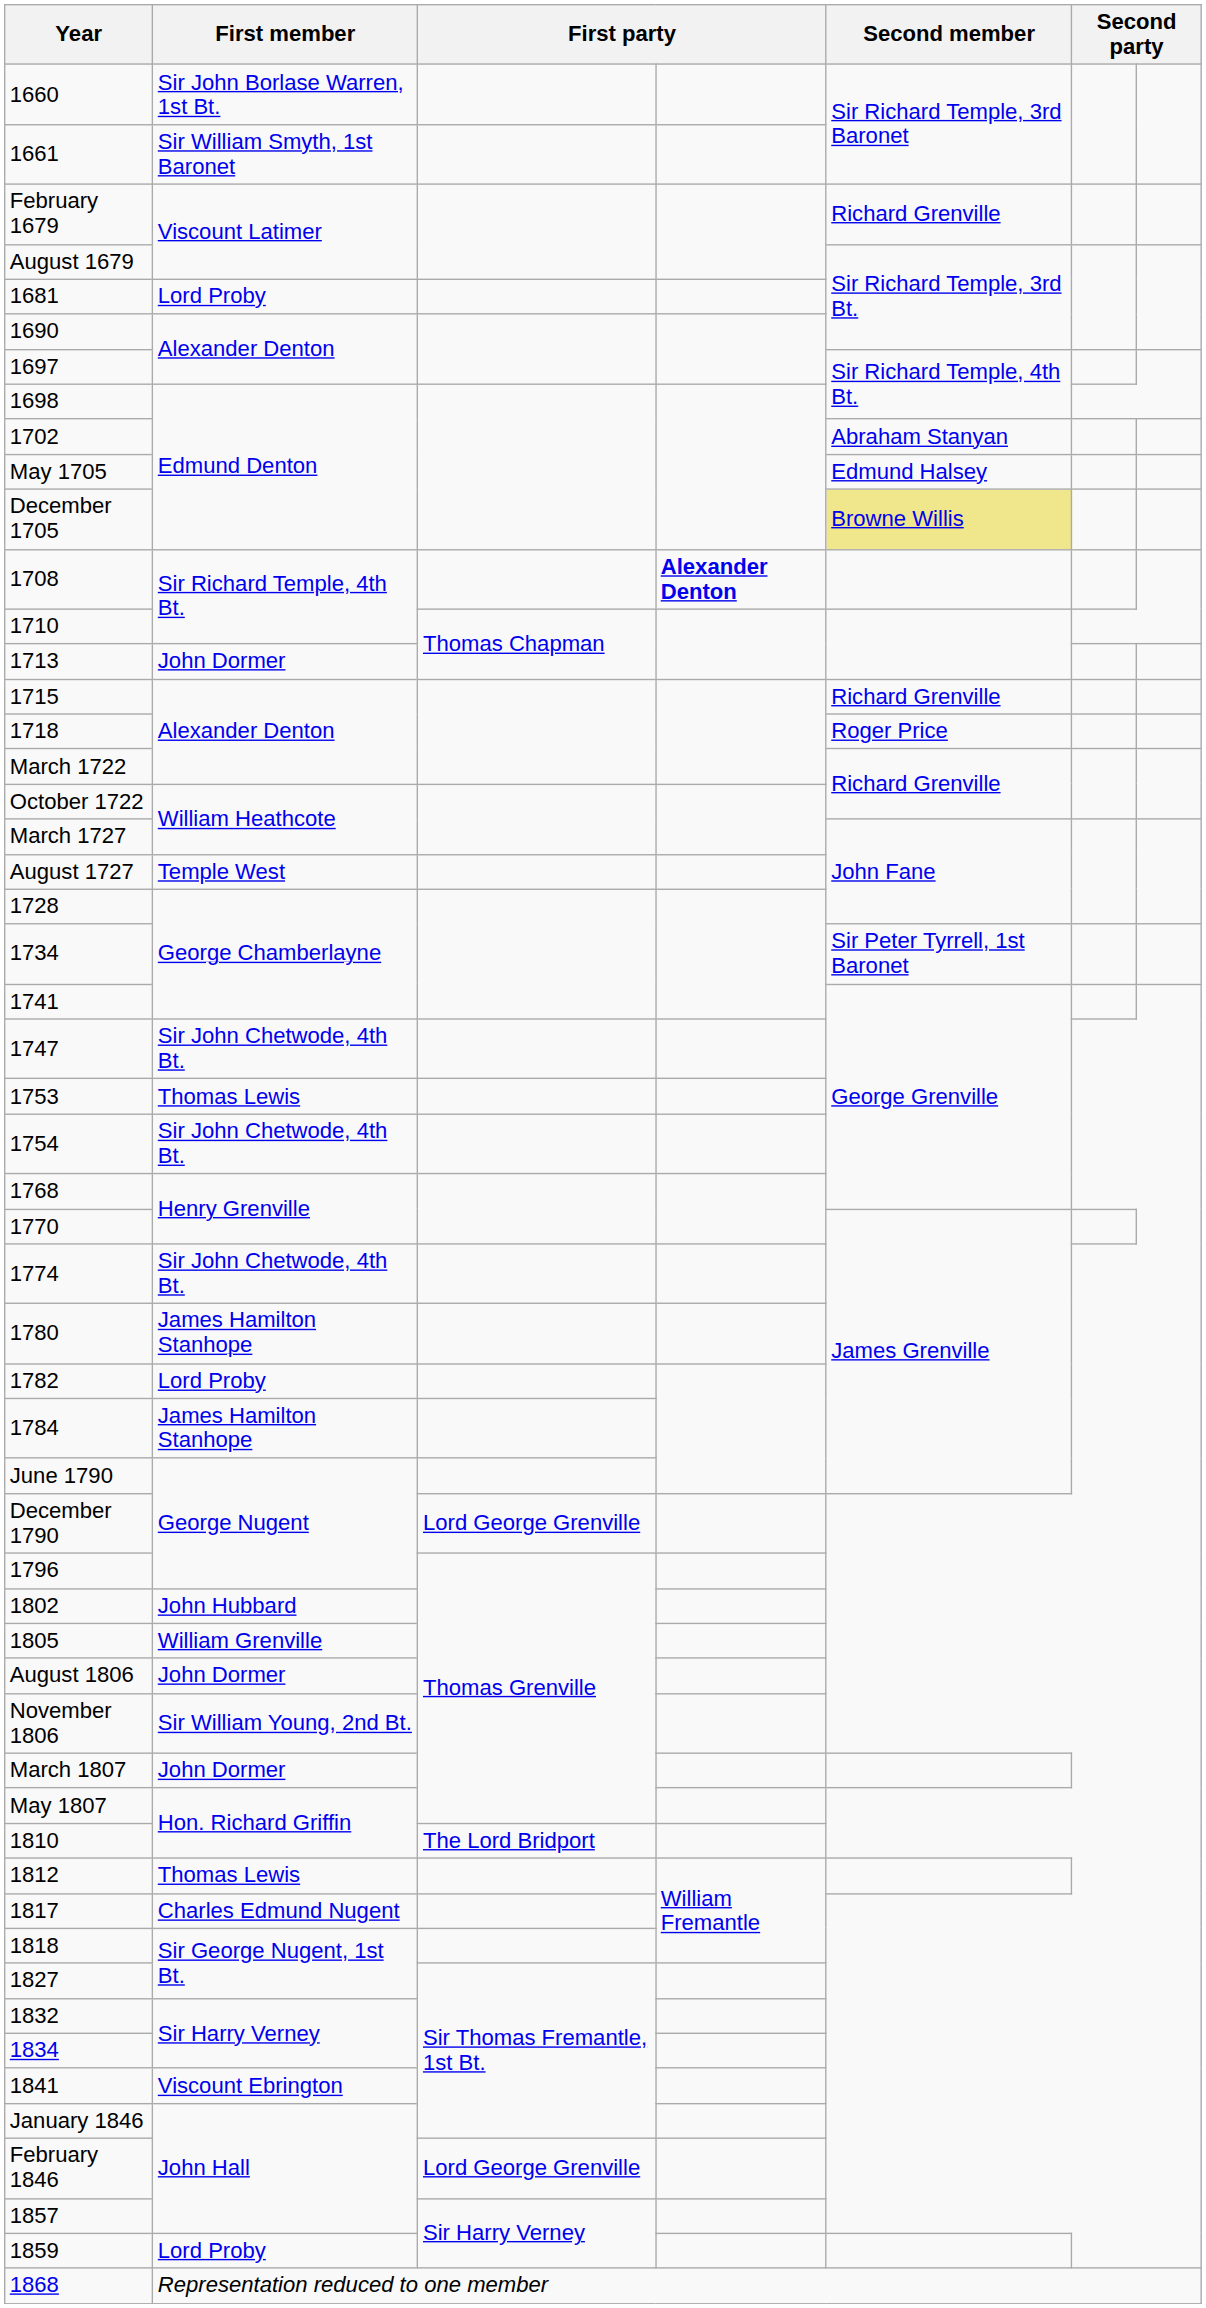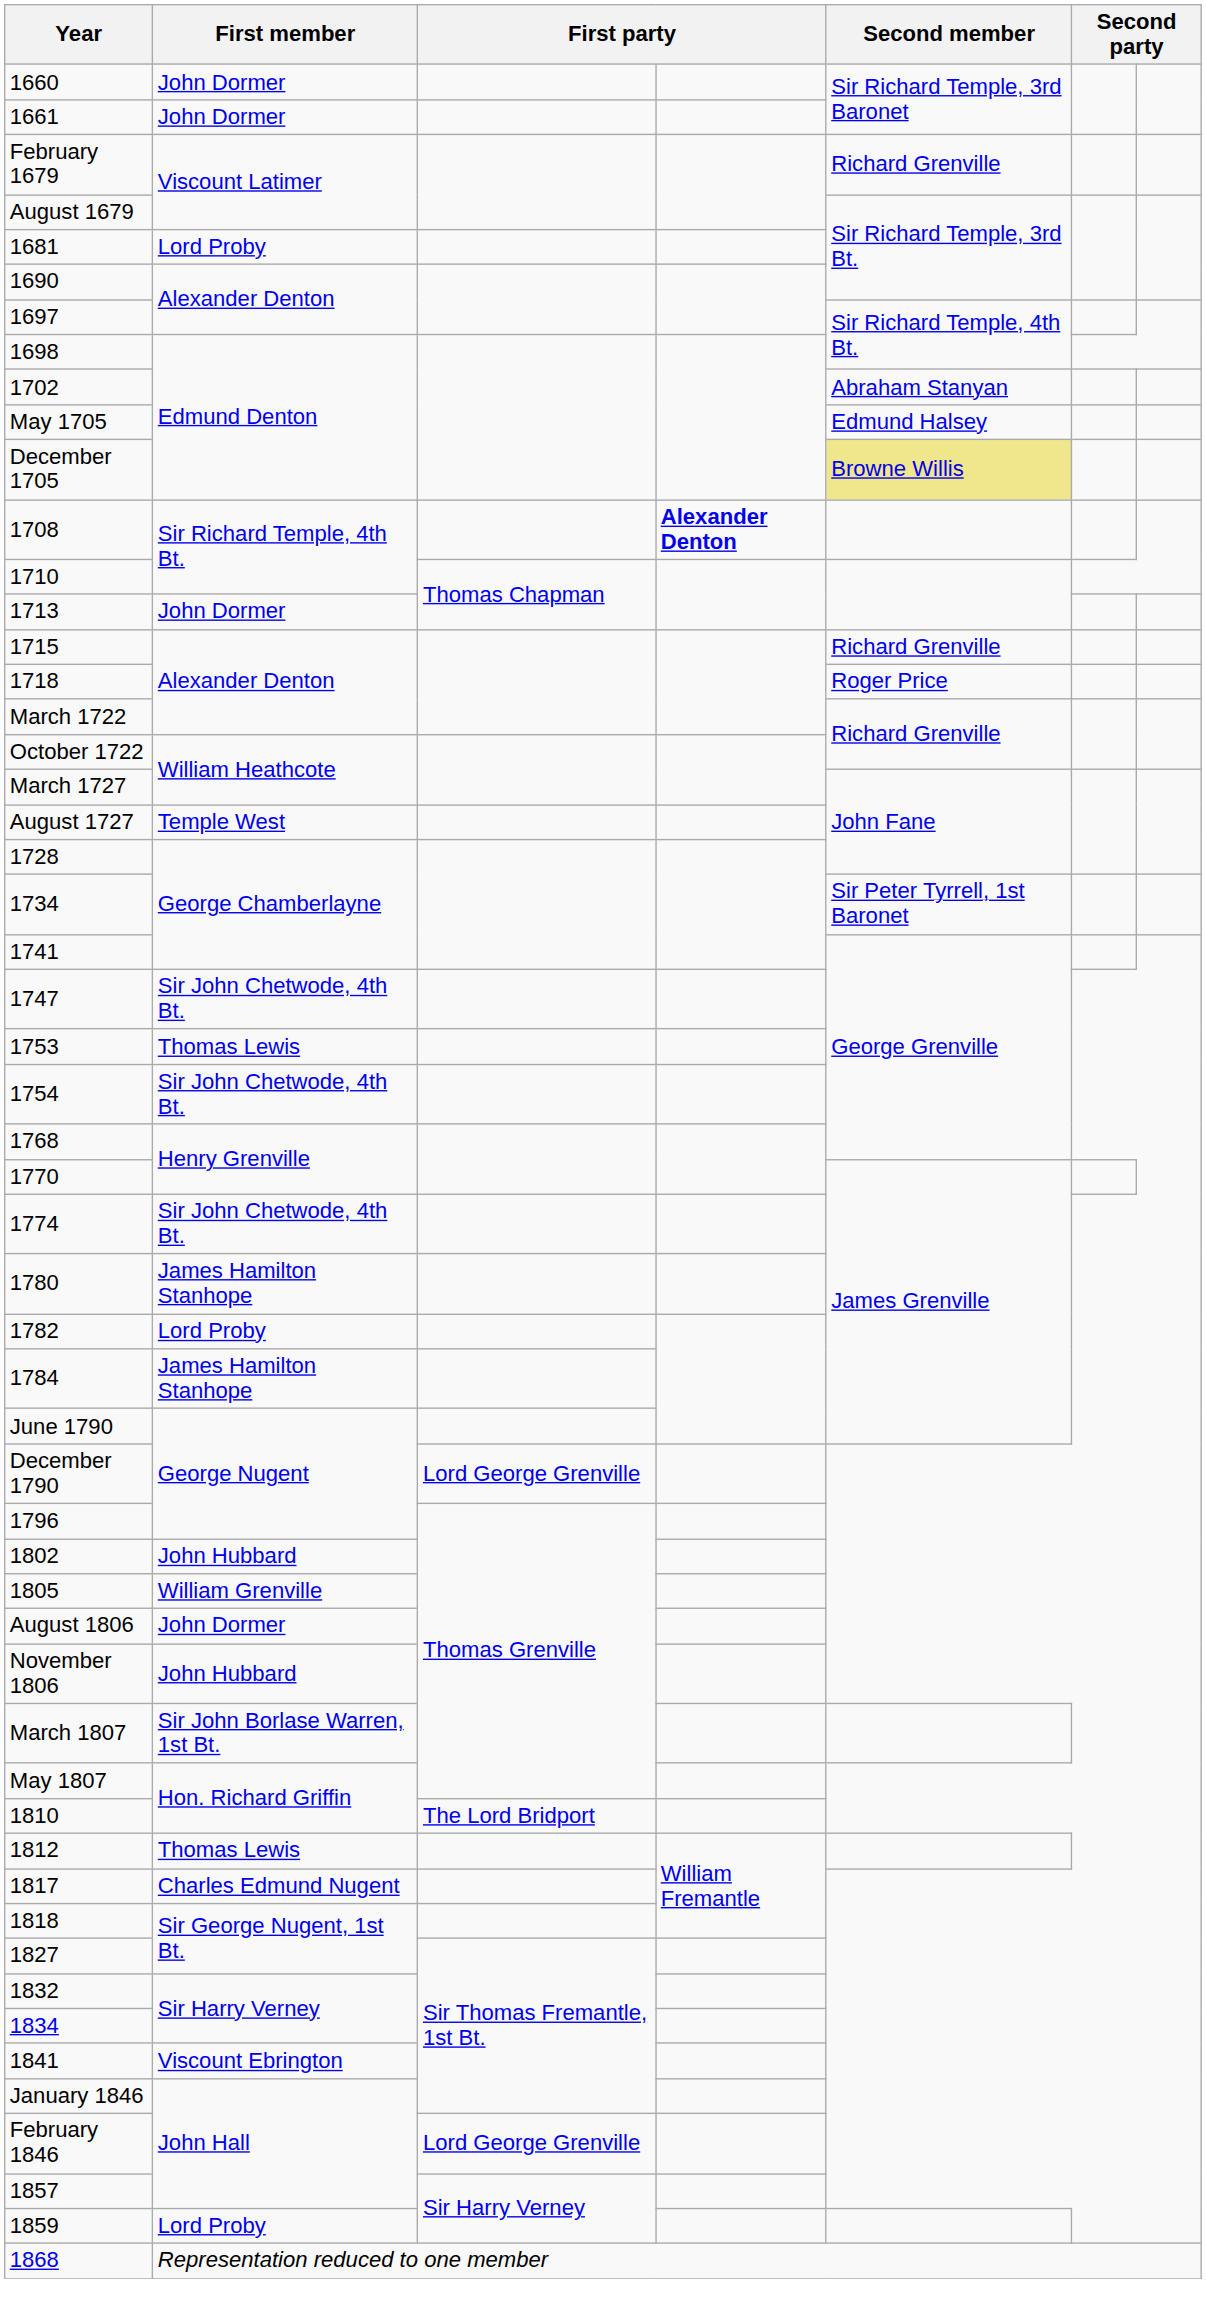 <table class="wikitable">
 <tr>
 <th>Year</th>
 <th>First member</th>
 <th colspan="2">First party</th>
 <th>Second member</th>
 <th colspan="2">Second party</th>
 </tr>
 <tr>
 <td>1660</td>
-<td><a href='#'>Sir John Borlase Warren, 1st Bt.</a></td>
+<td><a href='#'>John Dormer</a></td>
 <td></td>
 <td></td>
 <td rowspan="2"><a href='#'>Sir Richard Temple, 3rd Baronet</a></td>
 <td rowspan="2"></td>
 <td rowspan="2"></td>
 </tr>
 <tr>
 <td>1661</td>
-<td><a href='#'>Sir William Smyth, 1st Baronet</a></td>
+<td><a href='#'>John Dormer</a></td>
 <td></td>
 <td></td>
 </tr>
 <tr>
 <td>February 1679</td>
 <td rowspan="2"><a href='#'>Viscount Latimer</a></td>
 <td rowspan="2"></td>
 <td rowspan="2"></td>
 <td><a href='#'>Richard Grenville</a></td>
 <td></td>
 <td></td>
 </tr>
 <tr>
 <td>August 1679</td>
 <td rowspan="3"><a href='#'>Sir Richard Temple, 3rd Bt.</a></td>
 <td rowspan="3"></td>
 <td rowspan="3"></td>
 </tr>
 <tr>
 <td>1681</td>
 <td><a href='#'>Lord Proby</a></td>
 <td></td>
 <td></td>
 </tr>
 <tr>
 <td>1690</td>
 <td rowspan="2"><a href='#'>Alexander Denton</a></td>
 <td rowspan="2"></td>
 <td rowspan="2"></td>
 </tr>
 <tr>
 <td>1697</td>
 <td rowspan="2"><a href='#'>Sir Richard Temple, 4th Bt.</a></td>
 <td></td>
 </tr>
 <tr>
 <td>1698</td>
 <td rowspan="4"><a href='#'>Edmund Denton</a></td>
 <td rowspan="4"></td>
 <td rowspan="4"></td>
 </tr>
 <tr>
 <td>1702</td>
 <td><a href='#'>Abraham Stanyan</a></td>
 <td></td>
 <td></td>
 </tr>
 <tr>
 <td>May 1705</td>
 <td><a href='#'>Edmund Halsey</a></td>
 <td></td>
 </tr>
 <tr>
 <td>December 1705</td>
 <td style="background: khaki;"><a href='#'>Browne Willis</a></td>
 <td></td>
 <td></td>
 </tr>
 <tr>
 <td>1708</td>
 <td rowspan="2"><a href='#'>Sir Richard Temple, 4th Bt.</a></td>
 <td></td>
 <td><strong><a href='#'>Alexander Denton</a></strong></td>
 <td></td>
 <td></td>
 </tr>
 <tr>
 <td>1710</td>
 <td rowspan="2"><a href='#'>Thomas Chapman</a></td>
 <td rowspan="2"></td>
 <td rowspan="2"></td>
 </tr>
 <tr>
 <td>1713</td>
 <td><a href='#'>John Dormer</a></td>
 <td></td>
 <td></td>
 </tr>
 <tr>
 <td>1715</td>
 <td rowspan="3"><a href='#'>Alexander Denton</a></td>
 <td rowspan="3"></td>
 <td rowspan="3"></td>
 <td><a href='#'>Richard Grenville</a></td>
 <td></td>
 <td></td>
 </tr>
 <tr>
 <td>1718</td>
 <td><a href='#'>Roger Price</a></td>
 <td></td>
 <td></td>
 </tr>
 <tr>
 <td>March 1722</td>
 <td rowspan="2"><a href='#'>Richard Grenville</a></td>
 <td rowspan="2"></td>
 <td rowspan="2"></td>
 </tr>
 <tr>
 <td>October 1722</td>
 <td rowspan="2"><a href='#'>William Heathcote</a></td>
 <td rowspan="2"></td>
 <td rowspan="2"></td>
 </tr>
 <tr>
 <td>March 1727</td>
 <td rowspan="3"><a href='#'>John Fane</a></td>
 <td rowspan="3"></td>
 <td rowspan="3"></td>
 </tr>
 <tr>
 <td>August 1727</td>
 <td><a href='#'>Temple West</a></td>
 <td></td>
 <td></td>
 </tr>
 <tr>
 <td>1728</td>
 <td rowspan="3"><a href='#'>George Chamberlayne</a></td>
 <td rowspan="3"></td>
 <td rowspan="3"></td>
 </tr>
 <tr>
 <td>1734</td>
 <td><a href='#'>Sir Peter Tyrrell, 1st Baronet</a></td>
 <td></td>
 <td></td>
 </tr>
 <tr>
 <td>1741</td>
 <td rowspan="5"><a href='#'>George Grenville</a></td>
 <td></td>
 </tr>
 <tr>
 <td>1747</td>
 <td><a href='#'>Sir John Chetwode, 4th Bt.</a></td>
 <td></td>
 <td></td>
 </tr>
 <tr>
 <td>1753</td>
 <td><a href='#'>Thomas Lewis</a></td>
 <td></td>
 <td></td>
 </tr>
 <tr>
 <td>1754</td>
 <td><a href='#'>Sir John Chetwode, 4th Bt.</a></td>
 <td></td>
 <td></td>
 </tr>
 <tr>
 <td>1768</td>
 <td rowspan="2"><a href='#'>Henry Grenville</a></td>
 <td rowspan="2"></td>
 <td rowspan="2"></td>
 </tr>
 <tr>
 <td>1770</td>
 <td rowspan="6"><a href='#'>James Grenville</a></td>
 <td></td>
 </tr>
 <tr>
 <td>1774</td>
 <td><a href='#'>Sir John Chetwode, 4th Bt.</a></td>
 <td></td>
 <td></td>
 </tr>
 <tr>
 <td>1780</td>
 <td><a href='#'>James Hamilton Stanhope</a></td>
 <td></td>
 <td></td>
 </tr>
 <tr>
 <td>1782</td>
 <td><a href='#'>Lord Proby</a></td>
 <td></td>
 </tr>
 <tr>
 <td>1784</td>
 <td><a href='#'>James Hamilton Stanhope</a></td>
 <td></td>
 </tr>
 <tr>
 <td>June 1790</td>
 <td rowspan="3"><a href='#'>George Nugent</a></td>
 <td></td>
 </tr>
 <tr>
 <td>December 1790</td>
 <td><a href='#'>Lord George Grenville</a></td>
 <td></td>
 </tr>
 <tr>
 <td>1796</td>
 <td rowspan="7"><a href='#'>Thomas Grenville</a></td>
 <td></td>
 </tr>
 <tr>
 <td>1802</td>
 <td><a href='#'>John Hubbard</a></td>
 <td></td>
 </tr>
 <tr>
 <td>1805</td>
 <td><a href='#'>William Grenville</a></td>
 <td></td>
 </tr>
 <tr>
 <td>August 1806</td>
 <td><a href='#'>John Dormer</a></td>
 <td></td>
 </tr>
 <tr>
 <td>November 1806</td>
-<td><a href='#'>Sir William Young, 2nd Bt.</a></td>
+<td><a href='#'>John Hubbard</a></td>
 <td></td>
 </tr>
 <tr>
 <td>March 1807</td>
-<td><a href='#'>John Dormer</a></td>
+<td><a href='#'>Sir John Borlase Warren, 1st Bt.</a></td>
 <td></td>
 <td></td>
 </tr>
 <tr>
 <td>May 1807</td>
 <td rowspan="2"><a href='#'>Hon. Richard Griffin</a></td>
 <td></td>
 </tr>
 <tr>
 <td>1810</td>
 <td><a href='#'>The Lord Bridport</a></td>
 <td></td>
 </tr>
 <tr>
 <td>1812</td>
 <td><a href='#'>Thomas Lewis</a></td>
 <td></td>
 <td rowspan="3"><a href='#'>William Fremantle</a></td>
 <td></td>
 </tr>
 <tr>
 <td>1817</td>
 <td><a href='#'>Charles Edmund Nugent</a></td>
 <td></td>
 </tr>
 <tr>
 <td>1818</td>
 <td rowspan="2"><a href='#'>Sir George Nugent, 1st Bt.</a></td>
 <td></td>
 </tr>
 <tr>
 <td>1827</td>
 <td rowspan="5"><a href='#'>Sir Thomas Fremantle, 1st Bt.</a></td>
 <td></td>
 </tr>
 <tr>
 <td>1832</td>
 <td rowspan="2"><a href='#'>Sir Harry Verney</a></td>
 <td></td>
 </tr>
 <tr>
 <td><a href='#'>1834</a></td>
 <td></td>
 </tr>
 <tr>
 <td>1841</td>
 <td><a href='#'>Viscount Ebrington</a></td>
 <td></td>
 </tr>
 <tr>
 <td>January 1846</td>
 <td rowspan="3"><a href='#'>John Hall</a></td>
 <td></td>
 </tr>
 <tr>
 <td>February 1846</td>
 <td><a href='#'>Lord George Grenville</a></td>
 <td></td>
 </tr>
 <tr>
 <td>1857</td>
 <td rowspan="2"><a href='#'>Sir Harry Verney</a></td>
 <td></td>
 </tr>
 <tr>
 <td>1859</td>
 <td><a href='#'>Lord Proby</a></td>
 <td></td>
 <td></td>
 </tr>
 <tr>
 <td><a href='#'>1868</a></td>
 <td colspan="6"><em>Representation reduced to one member</em></td>
 </tr>
 </table>
